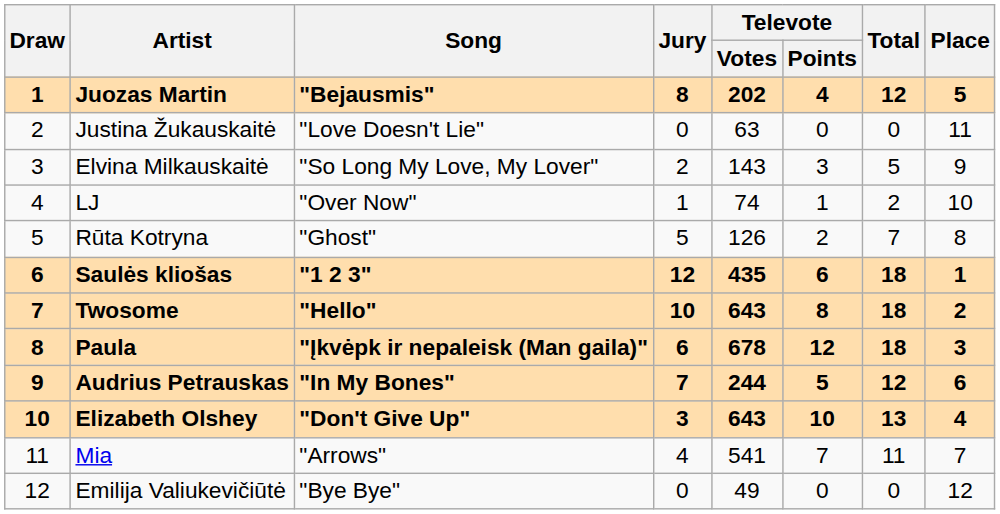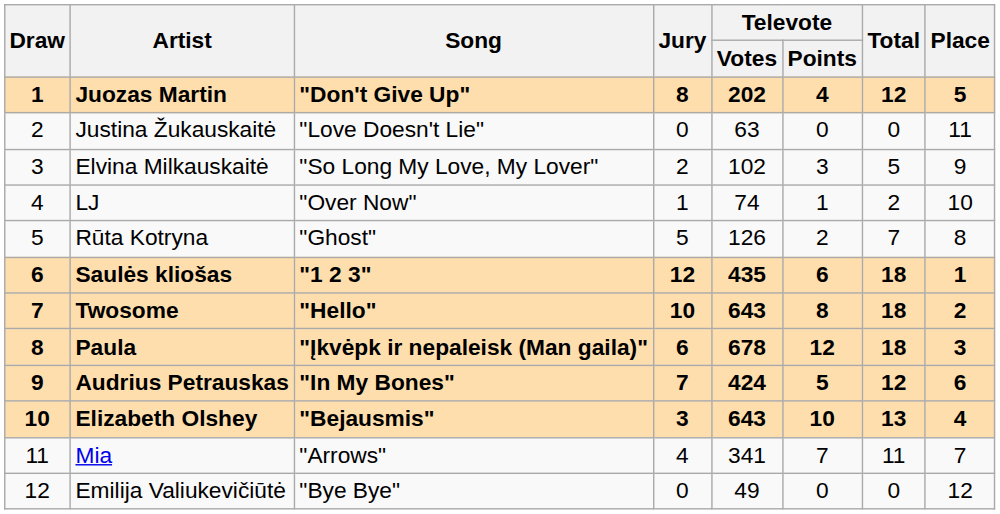 <table class="sortable wikitable" style="margin: 1em auto 1em auto; text-align:center">
 <tr>
 <th rowspan="2">Draw</th>
 <th rowspan="2">Artist</th>
 <th rowspan="2">Song</th>
 <th rowspan="2">Jury</th>
 <th colspan="2">Televote</th>
 <th rowspan="2">Total</th>
 <th rowspan="2">Place</th>
 </tr>
 <tr>
 <th>Votes</th>
 <th>Points</th>
 </tr>
 <tr style="font-weight:bold; background:#FFDEAD;">
 <td>1</td>
 <td align="left">Juozas Martin</td>
-<td align="left">"Bejausmis"</td>
+<td align="left">"Don't Give Up"</td>
 <td>8</td>
 <td>202</td>
 <td>4</td>
 <td>12</td>
 <td>5</td>
 </tr>
 <tr>
 <td>2</td>
 <td align="left">Justina Žukauskaitė</td>
 <td align="left">"Love Doesn't Lie"</td>
 <td>0</td>
 <td>63</td>
 <td>0</td>
 <td>0</td>
 <td>11</td>
 </tr>
 <tr>
 <td>3</td>
 <td align="left">Elvina Milkauskaitė</td>
 <td align="left">"So Long My Love, My Lover"</td>
 <td>2</td>
-<td>143</td>
+<td>102</td>
 <td>3</td>
 <td>5</td>
 <td>9</td>
 </tr>
 <tr>
 <td>4</td>
 <td align="left">LJ</td>
 <td align="left">"Over Now"</td>
 <td>1</td>
 <td>74</td>
 <td>1</td>
 <td>2</td>
 <td>10</td>
 </tr>
 <tr>
 <td>5</td>
 <td align="left">Rūta Kotryna</td>
 <td align="left">"Ghost"</td>
 <td>5</td>
 <td>126</td>
 <td>2</td>
 <td>7</td>
 <td>8</td>
 </tr>
 <tr style="font-weight:bold; background:#FFDEAD;">
 <td>6</td>
 <td align="left">Saulės kliošas</td>
 <td align="left">"1 2 3"</td>
 <td>12</td>
 <td>435</td>
 <td>6</td>
 <td>18</td>
 <td>1</td>
 </tr>
 <tr style="font-weight:bold; background:#FFDEAD;">
 <td>7</td>
 <td align="left">Twosome</td>
 <td align="left">"Hello"</td>
 <td>10</td>
 <td>643</td>
 <td>8</td>
 <td>18</td>
 <td>2</td>
 </tr>
 <tr style="font-weight:bold; background:#FFDEAD;">
 <td>8</td>
 <td align="left">Paula</td>
 <td align="left">"Įkvėpk ir nepaleisk (Man gaila)"</td>
 <td>6</td>
 <td>678</td>
 <td>12</td>
 <td>18</td>
 <td>3</td>
 </tr>
 <tr style="font-weight:bold; background:#FFDEAD;">
 <td>9</td>
 <td align="left">Audrius Petrauskas</td>
 <td align="left">"In My Bones"</td>
 <td>7</td>
-<td>244</td>
+<td>424</td>
 <td>5</td>
 <td>12</td>
 <td>6</td>
 </tr>
 <tr style="font-weight:bold; background:#FFDEAD;">
 <td>10</td>
 <td align="left">Elizabeth Olshey</td>
-<td align="left">"Don't Give Up"</td>
+<td align="left">"Bejausmis"</td>
 <td>3</td>
 <td>643</td>
 <td>10</td>
 <td>13</td>
 <td>4</td>
 </tr>
 <tr>
 <td>11</td>
 <td align="left"><a href='#'>Mia</a></td>
 <td align="left">"Arrows"</td>
 <td>4</td>
-<td>541</td>
+<td>341</td>
 <td>7</td>
 <td>11</td>
 <td>7</td>
 </tr>
 <tr>
 <td>12</td>
 <td align="left">Emilija Valiukevičiūtė</td>
 <td align="left">"Bye Bye"</td>
 <td>0</td>
 <td>49</td>
 <td>0</td>
 <td>0</td>
 <td>12</td>
 </tr>
 </table>
